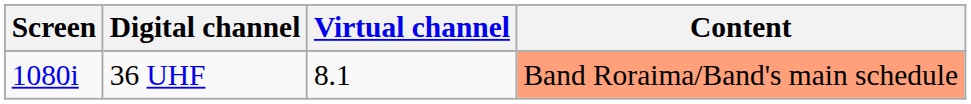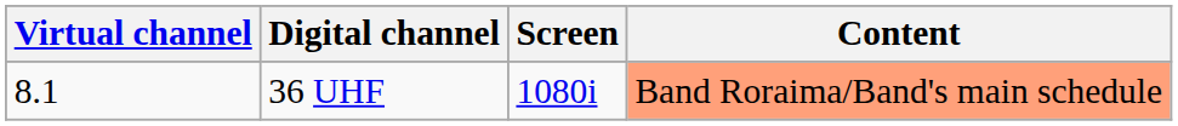 <table class = "wikitable">
 <tr>
+<th><a href='#'>Virtual channel</a></th>
+<th>Digital channel</th>
 <th>Screen</th>
-<th>Digital channel</th>
-<th><a href='#'>Virtual channel</a></th>
 <th>Content</th>
 </tr>
 <tr>
+<td>8.1</td>
+<td>36 <a href='#'>UHF</a></td>
 <td><a href='#'>1080i</a></td>
-<td>36 <a href='#'>UHF</a></td>
-<td>8.1</td>
 <td style="background: lightsalmon;">Band Roraima/Band's main schedule</td>
 </tr>
 </table>
